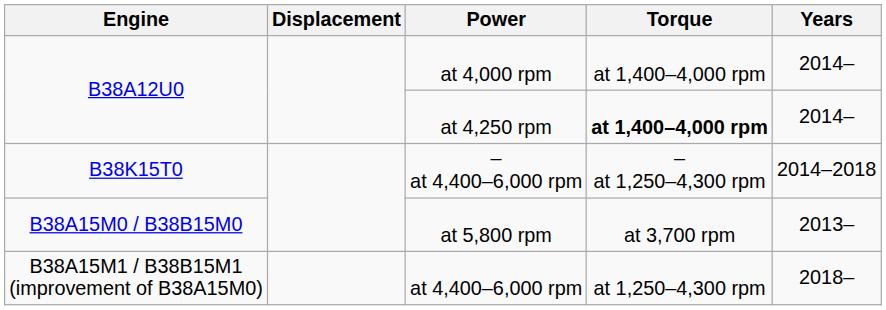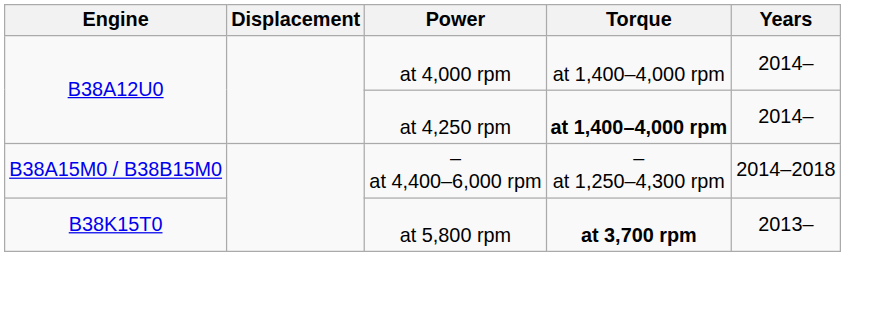 <table class="wikitable sortable" style="text-align: center;">
 <tr>
 <th>Engine</th>
 <th>Displacement</th>
 <th>Power</th>
 <th>Torque</th>
 <th>Years</th>
 </tr>
 <tr>
 <td rowspan=2><a href='#'>B38A12U0</a></td>
 <td rowspan=2></td>
 <td> <br> at 4,000 rpm</td>
 <td> <br> at 1,400–4,000 rpm</td>
 <td>2014–</td>
 </tr>
 <tr>
 <td> <br> at 4,250 rpm</td>
 <td><strong> <br> at 1,400–4,000 rpm</strong></td>
 <td>2014–</td>
 </tr>
 <tr>
-<td><a href='#'>B38K15T0</a></td>
+<td><a href='#'>B38A15M0 / B38B15M0</a></td>
 <td rowspan=2></td>
 <td>– <br> at 4,400–6,000 rpm</td>
 <td>– <br> at 1,250–4,300 rpm</td>
 <td>2014–2018</td>
 </tr>
 <tr>
-<td><a href='#'>B38A15M0 / B38B15M0</a></td>
+<td><a href='#'>B38K15T0</a></td>
 <td> <br> at 5,800 rpm</td>
-<td> <br> at 3,700 rpm</td>
+<td><strong> <br> at 3,700 rpm</strong></td>
 <td>2013–</td>
 </tr>
-<tr>
-<td>B38A15M1 / B38B15M1<br>(improvement of B38A15M0)</td>
-<td></td>
-<td><br>at 4,400–6,000 rpm</td>
-<td><br>at 1,250–4,300 rpm</td>
-<td>2018–</td>
-</tr>
 </table>
